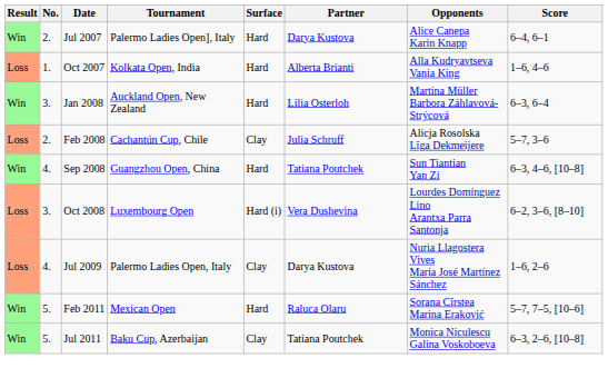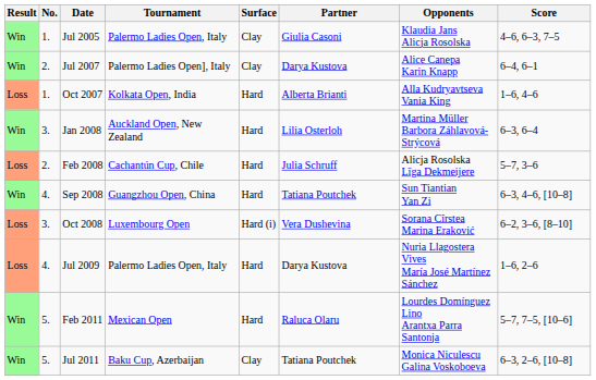 <table class=wikitable>
 <tr>
 <th>Result</th>
 <th>No.</th>
 <th style="width:60px">Date</th>
 <th width=190>Tournament</th>
 <th>Surface</th>
 <th width=170>Partner</th>
 <th>Opponents</th>
 <th width=130>Score</th>
 </tr>
 <tr>
 <td style="background:#98fb98;">Win</td>
+<td>1.</td>
+<td>Jul 2005</td>
+<td><a href='#'>Palermo Ladies Open</a>, Italy</td>
+<td>Clay</td>
+<td> <a href='#'>Giulia Casoni</a></td>
+<td> <a href='#'>Klaudia Jans</a> <br>  <a href='#'>Alicja Rosolska</a></td>
+<td>4–6, 6–3, 7–5</td>
+</tr>
+<tr>
+<td style="background:#98fb98;">Win</td>
 <td>2.</td>
 <td>Jul 2007</td>
 <td>Palermo Ladies Open], Italy</td>
-<td>Hard</td>
+<td>Clay</td>
 <td> <a href='#'>Darya Kustova</a></td>
 <td> <a href='#'>Alice Canepa</a> <br>  <a href='#'>Karin Knapp</a></td>
 <td>6–4, 6–1</td>
 </tr>
 <tr>
 <td style="background:#ffa07a;">Loss</td>
 <td>1.</td>
 <td>Oct 2007</td>
 <td><a href='#'>Kolkata Open</a>, India</td>
 <td>Hard</td>
 <td> <a href='#'>Alberta Brianti</a></td>
 <td> <a href='#'>Alla Kudryavtseva</a> <br>  <a href='#'>Vania King</a></td>
 <td>1–6, 4–6</td>
 </tr>
 <tr>
 <td style="background:#98fb98;">Win</td>
 <td>3.</td>
 <td>Jan 2008</td>
 <td><a href='#'>Auckland Open</a>, New Zealand</td>
 <td>Hard</td>
 <td> <a href='#'>Lilia Osterloh</a></td>
 <td> <a href='#'>Martina Müller</a> <br>  <a href='#'>Barbora Záhlavová-Strýcová</a></td>
 <td>6–3, 6–4</td>
 </tr>
 <tr>
 <td style="background:#ffa07a;">Loss</td>
 <td>2.</td>
 <td>Feb 2008</td>
 <td><a href='#'>Cachantún Cup</a>, Chile</td>
-<td>Clay</td>
+<td>Hard</td>
 <td> <a href='#'>Julia Schruff</a></td>
 <td> Alicja Rosolska <br>  <a href='#'>Līga Dekmeijere</a></td>
 <td>5–7, 3–6</td>
 </tr>
 <tr>
 <td style="background:#98fb98;">Win</td>
 <td>4.</td>
 <td>Sep 2008</td>
 <td><a href='#'>Guangzhou Open</a>, China</td>
 <td>Hard</td>
 <td> <a href='#'>Tatiana Poutchek</a></td>
 <td> <a href='#'>Sun Tiantian</a> <br>  <a href='#'>Yan Zi</a></td>
 <td>6–3, 4–6, [10–8]</td>
 </tr>
 <tr>
 <td style="background:#ffa07a;">Loss</td>
 <td>3.</td>
 <td>Oct 2008</td>
 <td><a href='#'>Luxembourg Open</a></td>
 <td>Hard (i)</td>
 <td> <a href='#'>Vera Dushevina</a></td>
-<td> <a href='#'>Lourdes Domínguez Lino</a> <br>  <a href='#'>Arantxa Parra Santonja</a></td>
+<td> <a href='#'>Sorana Cîrstea</a> <br>  <a href='#'>Marina Eraković</a></td>
 <td>6–2, 3–6, [8–10]</td>
 </tr>
 <tr>
 <td style="background:#ffa07a;">Loss</td>
 <td>4.</td>
 <td>Jul 2009</td>
 <td>Palermo Ladies Open, Italy</td>
-<td>Clay</td>
+<td>Hard</td>
 <td> Darya Kustova</td>
 <td> <a href='#'>Nuria Llagostera Vives</a> <br>  <a href='#'>María José Martínez Sánchez</a></td>
 <td>1–6, 2–6</td>
 </tr>
 <tr>
 <td style="background:#98fb98;">Win</td>
 <td>5.</td>
 <td>Feb 2011</td>
 <td><a href='#'>Mexican Open</a></td>
 <td>Hard</td>
 <td> <a href='#'>Raluca Olaru</a></td>
-<td> <a href='#'>Sorana Cîrstea</a> <br>  <a href='#'>Marina Eraković</a></td>
+<td> <a href='#'>Lourdes Domínguez Lino</a> <br>  <a href='#'>Arantxa Parra Santonja</a></td>
 <td>5–7, 7–5, [10–6]</td>
 </tr>
 <tr>
 <td style="background:#98fb98;">Win</td>
 <td>5.</td>
 <td>Jul 2011</td>
 <td><a href='#'>Baku Cup</a>, Azerbaijan</td>
 <td>Clay</td>
 <td> Tatiana Poutchek</td>
 <td> <a href='#'>Monica Niculescu</a> <br>  <a href='#'>Galina Voskoboeva</a></td>
 <td>6–3, 2–6, [10–8]</td>
 </tr>
 </table>
